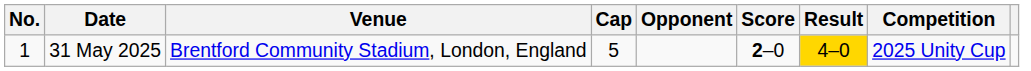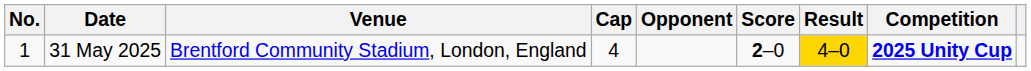 <table class="wikitable sortable">
 <tr>
 <th scope="col">No.</th>
 <th scope="col">Date</th>
 <th scope="col">Venue</th>
 <th scope="col">Cap</th>
 <th scope="col">Opponent</th>
 <th scope="col">Score</th>
 <th scope="col">Result</th>
 <th scope="col">Competition</th>
 <th class="unsortable" scope="col"></th>
 </tr>
 <tr>
 <td style="text-align: center;">1</td>
 <td>31 May 2025</td>
 <td><a href='#'>Brentford Community Stadium</a>, London, England</td>
-<td style="text-align: center;">5</td>
+<td style="text-align: center;">4</td>
 <td></td>
 <td style="text-align: center;"><strong>2</strong>–0</td>
 <td style="background: gold; text-align: center;">4–0</td>
-<td><a href='#'>2025 Unity Cup</a></td>
+<td><strong><a href='#'>2025 Unity Cup</a></strong></td>
 <td style="text-align: center;"></td>
 </tr>
 </table>
